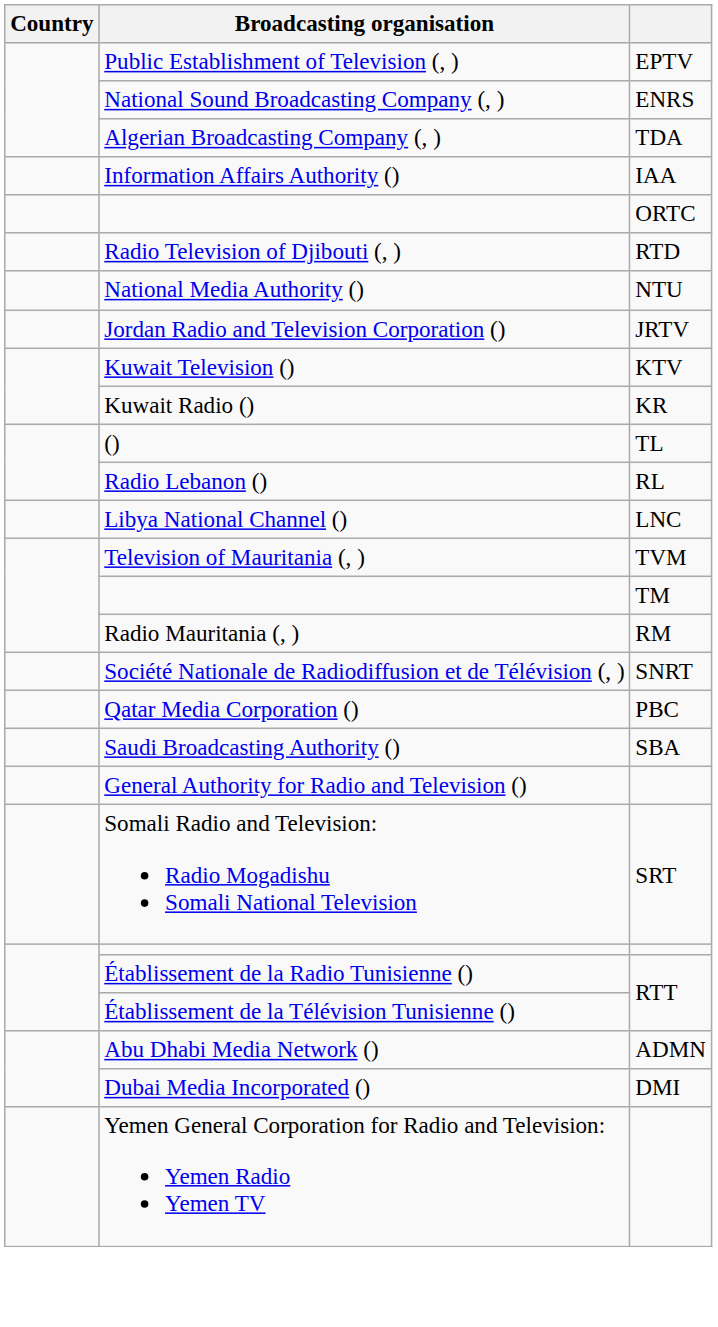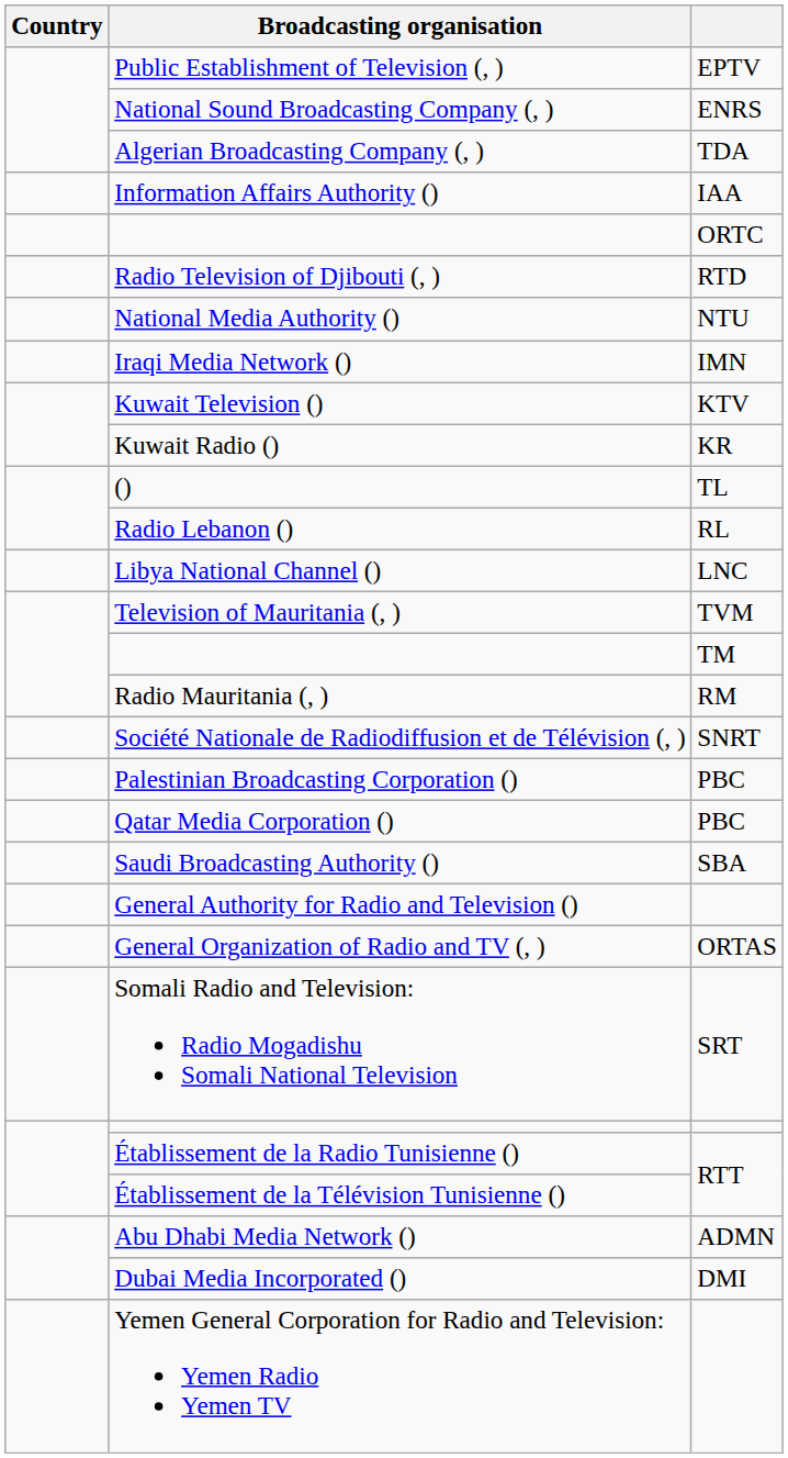 <table class="wikitable sortable" style="font-size:95%">
 <tr>
 <th>Country</th>
 <th>Broadcasting organisation</th>
 <th></th>
 </tr>
 <tr>
 <td rowspan="3"></td>
 <td><a href='#'>Public Establishment of Television</a> (, )</td>
 <td>EPTV</td>
 </tr>
 <tr>
 <td><a href='#'>National Sound Broadcasting Company</a> (, )</td>
 <td>ENRS</td>
 </tr>
 <tr>
 <td><a href='#'>Algerian Broadcasting Company</a> (, )</td>
 <td>TDA</td>
 </tr>
 <tr>
 <td></td>
 <td><a href='#'>Information Affairs Authority</a> ()</td>
 <td>IAA</td>
 </tr>
 <tr>
 <td></td>
 <td></td>
 <td>ORTC</td>
 </tr>
 <tr>
 <td></td>
 <td><a href='#'>Radio Television of Djibouti</a> (, )</td>
 <td>RTD</td>
 </tr>
 <tr>
 <td></td>
 <td><a href='#'>National Media Authority</a> ()</td>
 <td>NTU</td>
 </tr>
 <tr>
 <td></td>
-<td><a href='#'>Jordan Radio and Television Corporation</a> ()</td>
-<td>JRTV</td>
+<td><a href='#'>Iraqi Media Network</a> ()</td>
+<td>IMN</td>
 </tr>
 <tr>
 <td rowspan="2"></td>
 <td><a href='#'>Kuwait Television</a> ()</td>
 <td>KTV</td>
 </tr>
 <tr>
 <td>Kuwait Radio ()</td>
 <td>KR</td>
 </tr>
 <tr>
 <td rowspan="2"></td>
 <td> ()</td>
 <td>TL</td>
 </tr>
 <tr>
 <td><a href='#'>Radio Lebanon</a> ()</td>
 <td>RL</td>
 </tr>
 <tr>
 <td></td>
 <td><a href='#'>Libya National Channel</a> ()</td>
 <td>LNC</td>
 </tr>
 <tr>
 <td rowspan="3"></td>
 <td><a href='#'>Television of Mauritania</a>  (, )</td>
 <td>TVM</td>
 </tr>
 <tr>
 <td></td>
 <td>TM</td>
 </tr>
 <tr>
 <td>Radio Mauritania (, )</td>
 <td>RM</td>
 </tr>
 <tr>
 <td></td>
 <td><a href='#'>Société Nationale de Radiodiffusion et de Télévision</a> (, )</td>
 <td>SNRT</td>
 </tr>
 <tr>
 <td></td>
+<td><a href='#'>Palestinian Broadcasting Corporation</a> ()</td>
+<td>PBC</td>
+</tr>
+<tr>
+<td></td>
 <td><a href='#'>Qatar Media Corporation</a> ()</td>
 <td>PBC</td>
 </tr>
 <tr>
 <td></td>
 <td><a href='#'>Saudi Broadcasting Authority</a> ()</td>
 <td>SBA</td>
 </tr>
 <tr>
 <td></td>
 <td><a href='#'>General Authority for Radio and Television</a> ()</td>
 <td></td>
+</tr>
+<tr>
+<td></td>
+<td><a href='#'>General Organization of Radio and TV</a> (, )</td>
+<td>ORTAS</td>
 </tr>
 <tr>
 <td></td>
 <td>Somali Radio and Television:<br><ul><li><a href='#'>Radio Mogadishu</a></li><li><a href='#'>Somali National Television</a></li></ul></td>
 <td>SRT</td>
 </tr>
 <tr>
 <td rowspan="3"></td>
 <td></td>
 <td></td>
 </tr>
 <tr>
 <td><a href='#'>Établissement de la Radio Tunisienne</a> ()</td>
 <td rowspan="2">RTT</td>
 </tr>
 <tr>
 <td><a href='#'>Établissement de la Télévision Tunisienne</a> ()</td>
 </tr>
 <tr>
 <td rowspan="2"></td>
 <td><a href='#'>Abu Dhabi Media Network</a> ()</td>
 <td>ADMN</td>
 </tr>
 <tr>
 <td><a href='#'>Dubai Media Incorporated</a> ()</td>
 <td>DMI</td>
 </tr>
 <tr>
 <td></td>
 <td>Yemen General Corporation for Radio and Television:<br><ul><li><a href='#'>Yemen Radio</a></li><li><a href='#'>Yemen TV</a></li></ul></td>
 <td></td>
 </tr>
 </table>
